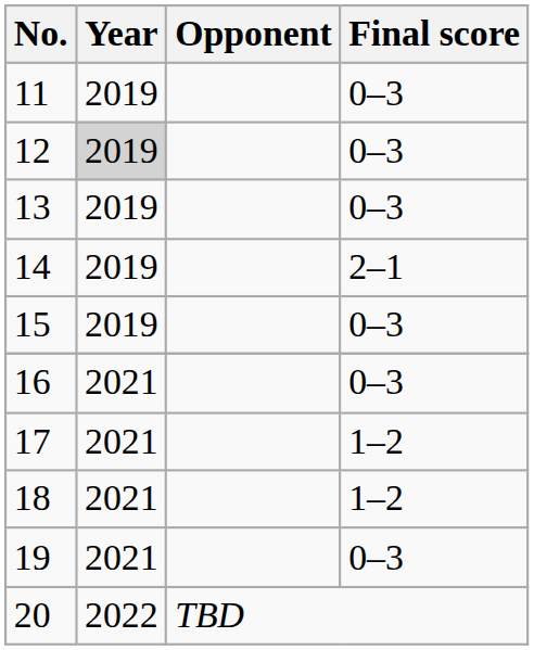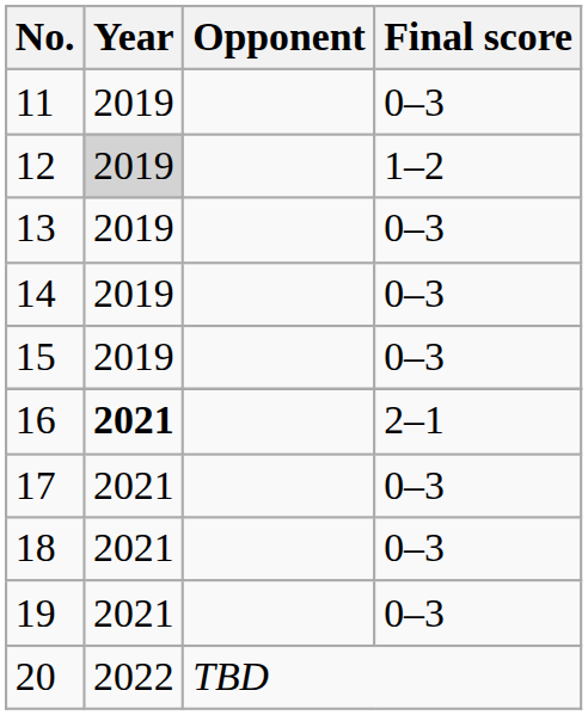 <table class="wikitable">
 <tr>
 <th>No.</th>
 <th>Year</th>
 <th>Opponent</th>
 <th>Final score</th>
 </tr>
 <tr>
 <td>11</td>
 <td>2019</td>
 <td></td>
 <td>0–3</td>
 </tr>
 <tr>
 <td>12</td>
 <td style="background: lightgrey;">2019</td>
 <td></td>
-<td>0–3</td>
+<td>1–2</td>
 </tr>
 <tr>
 <td>13</td>
 <td>2019</td>
 <td></td>
 <td>0–3</td>
 </tr>
 <tr>
 <td>14</td>
 <td>2019</td>
 <td></td>
-<td>2–1</td>
+<td>0–3</td>
 </tr>
 <tr>
 <td>15</td>
 <td>2019</td>
 <td></td>
 <td>0–3</td>
 </tr>
 <tr>
 </tr>
 <tr>
 <td>16</td>
+<td><strong>2021</strong></td>
+<td></td>
+<td>2–1</td>
+</tr>
+<tr>
+<td>17</td>
 <td>2021</td>
 <td></td>
 <td>0–3</td>
 </tr>
 <tr>
-<td>17</td>
-<td>2021</td>
-<td></td>
-<td>1–2</td>
-</tr>
-<tr>
 <td>18</td>
 <td>2021</td>
 <td></td>
-<td>1–2</td>
+<td>0–3</td>
 </tr>
 <tr>
 <td>19</td>
 <td>2021</td>
 <td></td>
 <td>0–3</td>
 </tr>
 <tr>
 <td>20</td>
 <td>2022</td>
 <td colspan="2"><em>TBD</em></td>
 </tr>
 </table>
